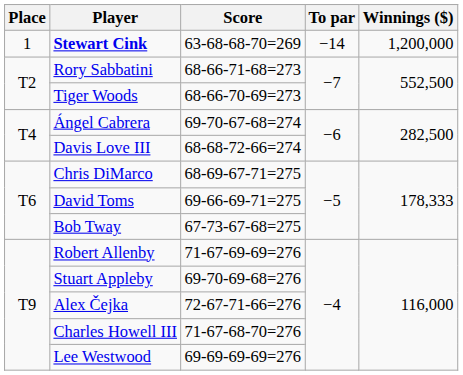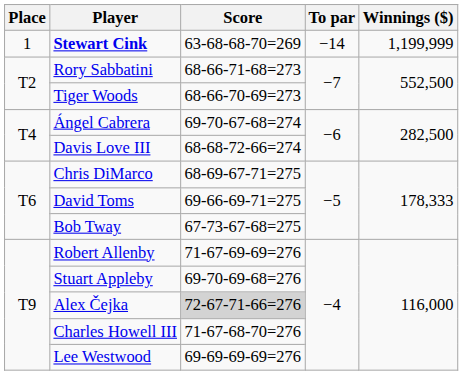 <table class="wikitable">
 <tr>
 <th>Place</th>
 <th>Player</th>
 <th>Score</th>
 <th>To par</th>
 <th>Winnings ($)</th>
 </tr>
 <tr>
 <td align="center">1</td>
 <td> <strong><a href='#'>Stewart Cink</a></strong></td>
 <td>63-68-68-70=269</td>
 <td align=center>−14</td>
-<td align="right">1,200,000</td>
+<td align="right">1,199,999</td>
 </tr>
 <tr>
 <td rowspan="2" align="center">T2</td>
 <td> <a href='#'>Rory Sabbatini</a></td>
 <td>68-66-71-68=273</td>
 <td rowspan="2" align=center>−7</td>
 <td rowspan="2" align="right">552,500</td>
 </tr>
 <tr>
 <td> <a href='#'>Tiger Woods</a></td>
 <td>68-66-70-69=273</td>
 </tr>
 <tr>
 <td rowspan="2" align="center">T4</td>
 <td> <a href='#'>Ángel Cabrera</a></td>
 <td>69-70-67-68=274</td>
 <td rowspan="2" align=center>−6</td>
 <td rowspan="2" align="right">282,500</td>
 </tr>
 <tr>
 <td> <a href='#'>Davis Love III</a></td>
 <td>68-68-72-66=274</td>
 </tr>
 <tr>
 <td rowspan="3" align="center">T6</td>
 <td> <a href='#'>Chris DiMarco</a></td>
 <td>68-69-67-71=275</td>
 <td rowspan="3" align=center>−5</td>
 <td rowspan="3" align="right">178,333</td>
 </tr>
 <tr>
 <td> <a href='#'>David Toms</a></td>
 <td>69-66-69-71=275</td>
 </tr>
 <tr>
 <td> <a href='#'>Bob Tway</a></td>
 <td>67-73-67-68=275</td>
 </tr>
 <tr>
 <td rowspan="5" align="center">T9</td>
 <td> <a href='#'>Robert Allenby</a></td>
 <td>71-67-69-69=276</td>
 <td rowspan="5" align=center>−4</td>
 <td rowspan="5" align="right">116,000</td>
 </tr>
 <tr>
 <td> <a href='#'>Stuart Appleby</a></td>
 <td>69-70-69-68=276</td>
 </tr>
 <tr>
 <td> <a href='#'>Alex Čejka</a></td>
-<td>72-67-71-66=276</td>
+<td style="background: lightgrey;">72-67-71-66=276</td>
 </tr>
 <tr>
 <td> <a href='#'>Charles Howell III</a></td>
 <td>71-67-68-70=276</td>
 </tr>
 <tr>
 <td> <a href='#'>Lee Westwood</a></td>
 <td>69-69-69-69=276</td>
 </tr>
 </table>
